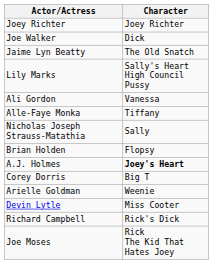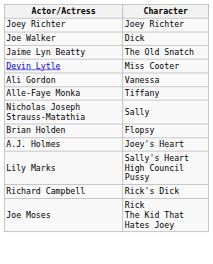 <table class="wikitable" style="width:25em; font-size:100%; line-height:1.2">
 <tr>
 <th>Actor/Actress</th>
 <th>Character</th>
 </tr>
 <tr>
 <td>Joey Richter</td>
 <td>Joey Richter</td>
 </tr>
 <tr>
 <td>Joe Walker</td>
 <td>Dick</td>
 </tr>
 <tr>
 <td>Jaime Lyn Beatty</td>
 <td>The Old Snatch</td>
 </tr>
 <tr>
-<td>Lily Marks</td>
-<td>Sally's Heart<br>High Council Pussy</td>
+<td><a href='#'>Devin Lytle</a></td>
+<td>Miss Cooter</td>
 </tr>
 <tr>
 <td>Ali Gordon</td>
 <td>Vanessa</td>
 </tr>
 <tr>
 <td>Alle-Faye Monka</td>
 <td>Tiffany</td>
 </tr>
 <tr>
 <td>Nicholas Joseph Strauss-Matathia</td>
 <td>Sally</td>
 </tr>
 <tr>
 <td>Brian Holden</td>
 <td>Flopsy</td>
 </tr>
 <tr>
 <td>A.J. Holmes</td>
-<td><strong>Joey's Heart</strong></td>
+<td>Joey's Heart</td>
 </tr>
 <tr>
-<td>Corey Dorris</td>
-<td>Big T</td>
-</tr>
-<tr>
-<td>Arielle Goldman</td>
-<td>Weenie</td>
-</tr>
-<tr>
-<td><a href='#'>Devin Lytle</a></td>
-<td>Miss Cooter</td>
+<td>Lily Marks</td>
+<td>Sally's Heart<br>High Council Pussy</td>
 </tr>
 <tr>
 <td>Richard Campbell</td>
 <td>Rick's Dick</td>
 </tr>
 <tr>
 <td>Joe Moses</td>
 <td>Rick<br>The Kid That Hates Joey</td>
 </tr>
 </table>
